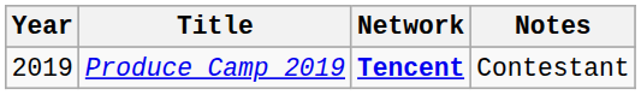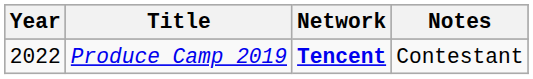 <table class="wikitable" style="text-align:center;">
 <tr>
 <th>Year</th>
 <th>Title</th>
 <th>Network</th>
 <th>Notes</th>
 </tr>
 <tr>
-<td>2019</td>
+<td>2022</td>
 <td><em><a href='#'>Produce Camp 2019</a></em></td>
 <td><strong><a href='#'>Tencent</a></strong></td>
 <td>Contestant</td>
 </tr>
 </table>
